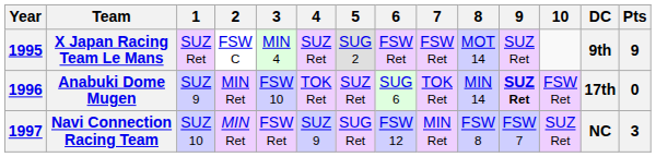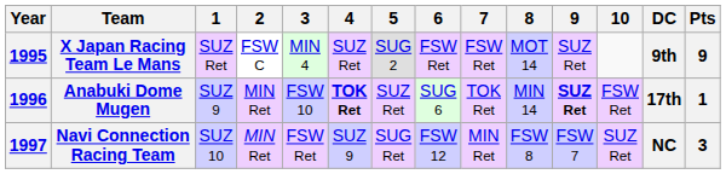 <table class="wikitable" style="text-align:center; font-size:90%">
 <tr>
 <th>Year</th>
 <th>Team</th>
 <th>1</th>
 <th>2</th>
 <th>3</th>
 <th>4</th>
 <th>5</th>
 <th>6</th>
 <th>7</th>
 <th>8</th>
 <th>9</th>
 <th>10</th>
 <th>DC</th>
 <th>Pts</th>
 </tr>
 <tr>
 <th><a href='#'>1995</a></th>
 <th><a href='#'>X Japan Racing Team Le Mans</a></th>
 <td bgcolor="#EFCFFF"><a href='#'>SUZ</a><br><small>Ret</small></td>
 <td bgcolor="#FFFFFF"><a href='#'>FSW</a><br><small>C</small></td>
 <td bgcolor="#DFFFDF"><a href='#'>MIN</a><br><small>4</small></td>
 <td bgcolor="#EFCFFF"><a href='#'>SUZ</a><br><small>Ret</small></td>
 <td bgcolor="#DFDFDF"><a href='#'>SUG</a><br><small>2</small></td>
 <td bgcolor="#EFCFFF"><a href='#'>FSW</a><br><small>Ret</small></td>
 <td bgcolor="#EFCFFF"><a href='#'>FSW</a><br><small>Ret</small></td>
 <td bgcolor="#CFCFFF"><a href='#'>MOT</a><br><small>14</small></td>
 <td bgcolor="#EFCFFF"><a href='#'>SUZ</a><br><small>Ret</small></td>
 <td></td>
 <th>9th</th>
 <th>9</th>
 </tr>
 <tr>
 <th><a href='#'>1996</a></th>
 <th><a href='#'>Anabuki Dome Mugen</a></th>
 <td bgcolor="#CFCFFF"><a href='#'>SUZ</a><br><small>9</small></td>
 <td bgcolor="#EFCFFF"><a href='#'>MIN</a><br><small>Ret</small></td>
 <td bgcolor="#CFCFFF"><a href='#'>FSW</a><br><small>10</small></td>
-<td bgcolor="#EFCFFF"><a href='#'>TOK</a><br><small>Ret</small></td>
+<td bgcolor="#EFCFFF"><strong><a href='#'>TOK</a><br><small>Ret</small></strong></td>
 <td bgcolor="#EFCFFF"><a href='#'>SUZ</a><br><small>Ret</small></td>
 <td bgcolor="#DFFFDF"><a href='#'>SUG</a><br><small>6</small></td>
 <td bgcolor="#EFCFFF"><a href='#'>TOK</a><br><small>Ret</small></td>
 <td bgcolor="#CFCFFF"><a href='#'>MIN</a><br><small>14</small></td>
 <td bgcolor="#EFCFFF"><strong><a href='#'>SUZ</a><br><small>Ret</small></strong></td>
 <td bgcolor="#EFCFFF"><a href='#'>FSW</a><br><small>Ret</small></td>
 <th>17th</th>
-<th>0</th>
+<th>1</th>
 </tr>
 <tr>
 <th><a href='#'>1997</a></th>
 <th><a href='#'>Navi Connection Racing Team</a></th>
 <td bgcolor="#CFCFFF"><a href='#'>SUZ</a><br><small>10</small></td>
 <td bgcolor="#EFCFFF"><em><a href='#'>MIN</a></em><br><small>Ret</small></td>
 <td bgcolor="#EFCFFF"><a href='#'>FSW</a><br><small>Ret</small></td>
 <td bgcolor="#CFCFFF"><a href='#'>SUZ</a><br><small>9</small></td>
 <td bgcolor="#EFCFFF"><a href='#'>SUG</a><br><small>Ret</small></td>
 <td bgcolor="#CFCFFF"><a href='#'>FSW</a><br><small>12</small></td>
 <td bgcolor="#EFCFFF"><a href='#'>MIN</a><br><small>Ret</small></td>
 <td bgcolor="#CFCFFF"><a href='#'>FSW</a><br><small>8</small></td>
 <td bgcolor="#CFCFFF"><a href='#'>FSW</a><br><small>7</small></td>
 <td bgcolor="#EFCFFF"><a href='#'>SUZ</a><br><small>Ret</small></td>
 <th>NC</th>
 <th>3</th>
 </tr>
 </table>
